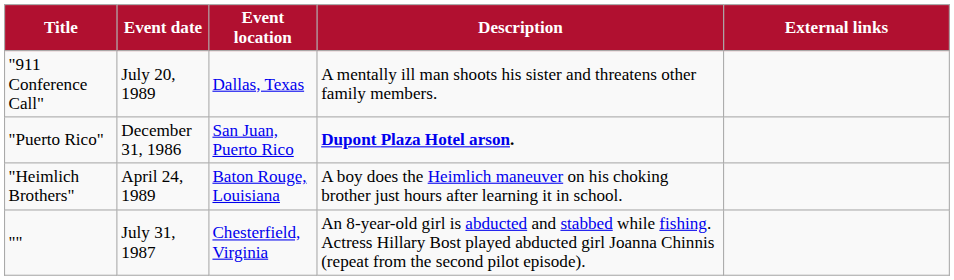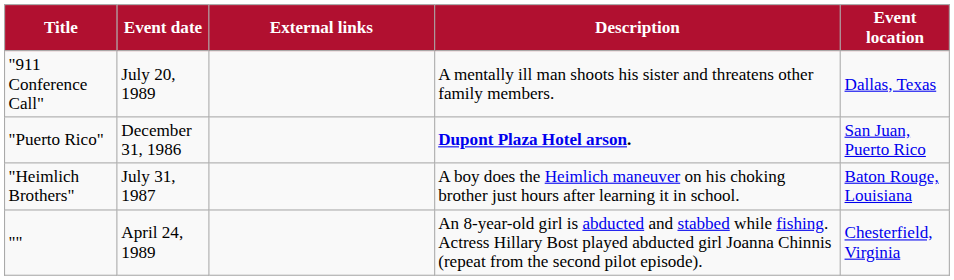 <table class="wikitable" style="width: 100%;">
 <tr>
 <th style="background: #B11030; color: #FFFFFF; width: 10%;">Title</th>
 <th style="background: #B11030; color: #FFFFFF; width: 7%;">Event date</th>
+<th style="background: #B11030; color: #FFFFFF; width: 20%;">External links</th>
+<th style="background: #B11030; color: #FFFFFF; width: 36%;">Description</th>
 <th style="background: #B11030; color: #FFFFFF; width: 7%;">Event location</th>
-<th style="background: #B11030; color: #FFFFFF; width: 36%;">Description</th>
-<th style="background: #B11030; color: #FFFFFF; width: 20%;">External links</th>
 </tr>
 <tr>
 <td>"911 Conference Call"</td>
 <td>July 20, 1989</td>
+<td></td>
+<td>A mentally ill man shoots his sister and threatens other family members.</td>
 <td><a href='#'>Dallas, Texas</a></td>
-<td>A mentally ill man shoots his sister and threatens other family members.</td>
-<td></td>
 </tr>
 <tr>
 <td>"Puerto Rico"</td>
 <td>December 31, 1986</td>
+<td></td>
+<td><strong><a href='#'>Dupont Plaza Hotel arson</a>.</strong></td>
 <td><a href='#'>San Juan, Puerto Rico</a></td>
-<td><strong><a href='#'>Dupont Plaza Hotel arson</a>.</strong></td>
-<td></td>
 </tr>
 <tr>
 <td>"Heimlich Brothers"</td>
-<td>April 24, 1989</td>
+<td>July 31, 1987</td>
+<td></td>
+<td>A boy does the <a href='#'>Heimlich maneuver</a> on his choking brother just hours after learning it in school.</td>
 <td><a href='#'>Baton Rouge, Louisiana</a></td>
-<td>A boy does the <a href='#'>Heimlich maneuver</a> on his choking brother just hours after learning it in school.</td>
-<td></td>
 </tr>
 <tr>
 <td>""</td>
-<td>July 31, 1987</td>
+<td>April 24, 1989</td>
+<td></td>
+<td>An 8-year-old girl is <a href='#'>abducted</a> and <a href='#'>stabbed</a> while <a href='#'>fishing</a>. Actress Hillary Bost played abducted girl Joanna Chinnis (repeat from the second pilot episode).</td>
 <td><a href='#'>Chesterfield, Virginia</a></td>
-<td>An 8-year-old girl is <a href='#'>abducted</a> and <a href='#'>stabbed</a> while <a href='#'>fishing</a>. Actress Hillary Bost played abducted girl Joanna Chinnis (repeat from the second pilot episode).</td>
-<td></td>
 </tr>
 </table>
